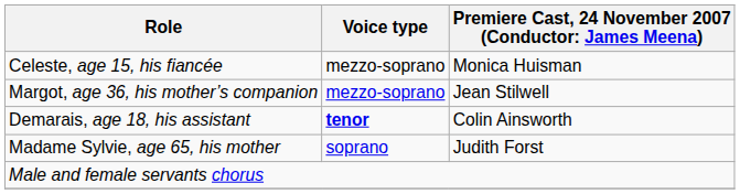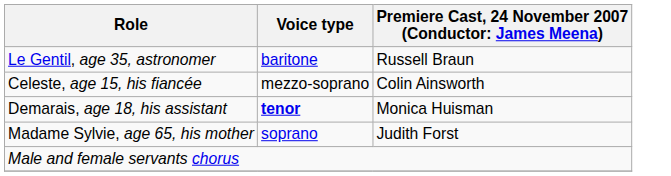 <table class="wikitable">
 <tr>
 <th>Role</th>
 <th>Voice type</th>
 <th>Premiere Cast, 24 November 2007 <br>(Conductor: <a href='#'>James Meena</a>)</th>
 </tr>
 <tr>
+<td><a href='#'>Le Gentil</a>, <em>age 35, astronomer</em></td>
+<td><a href='#'>baritone</a></td>
+<td>Russell Braun</td>
+</tr>
+<tr>
 <td>Celeste, <em>age 15, his fiancée</em></td>
 <td>mezzo-soprano</td>
-<td>Monica Huisman</td>
-</tr>
-<tr>
-<td>Margot, <em>age 36, his mother’s companion</em></td>
-<td><a href='#'>mezzo-soprano</a></td>
-<td>Jean Stilwell</td>
+<td>Colin Ainsworth</td>
 </tr>
 <tr>
 <td>Demarais, <em>age 18, his assistant</em></td>
 <td><strong><a href='#'>tenor</a></strong></td>
-<td>Colin Ainsworth</td>
+<td>Monica Huisman</td>
 </tr>
 <tr>
 <td>Madame Sylvie, <em>age 65, his mother</em></td>
 <td><a href='#'>soprano</a></td>
 <td>Judith Forst</td>
 </tr>
 <tr>
 <td colspan="3"><em>Male and female servants <a href='#'>chorus</a></em></td>
 </tr>
 <tr>
 </tr>
 </table>
